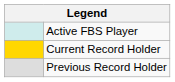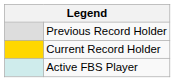 <table class="wikitable">
 <tr>
 <th colspan="2">Legend</th>
 </tr>
 <tr>
-<td style="background:#CFECEC; width:3em"></td>
-<td>Active FBS Player</td>
+<td style="background:#DDDDDD; width:3em"></td>
+<td>Previous Record Holder</td>
 </tr>
 <tr>
 <td style="background:#FFD700; width:3em"></td>
 <td>Current Record Holder</td>
 </tr>
 <tr>
-<td style="background:#DDDDDD; width:3em"></td>
-<td>Previous Record Holder</td>
+<td style="background:#CFECEC; width:3em"></td>
+<td>Active FBS Player</td>
 </tr>
 </table>
